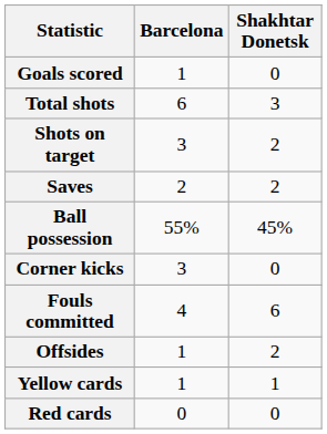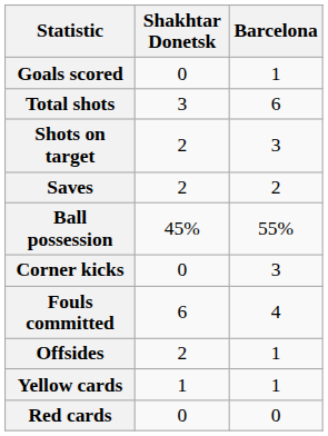 <table class="wikitable plainrowheaders" style="text-align:center">
 <tr>
 <th scope="col" style="width:100px">Statistic</th>
+<th scope="col" style="width:70px">Shakhtar Donetsk</th>
 <th scope="col" style="width:70px">Barcelona</th>
-<th scope="col" style="width:70px">Shakhtar Donetsk</th>
 </tr>
 <tr>
 <th scope=row>Goals scored</th>
+<td>0</td>
 <td>1</td>
-<td>0</td>
 </tr>
 <tr>
 <th scope=row>Total shots</th>
+<td>3</td>
 <td>6</td>
-<td>3</td>
 </tr>
 <tr>
 <th scope=row>Shots on target</th>
+<td>2</td>
 <td>3</td>
-<td>2</td>
 </tr>
 <tr>
 <th scope=row>Saves</th>
 <td>2</td>
 <td>2</td>
 </tr>
 <tr>
 <th scope=row>Ball possession</th>
+<td>45%</td>
 <td>55%</td>
-<td>45%</td>
 </tr>
 <tr>
 <th scope=row>Corner kicks</th>
+<td>0</td>
 <td>3</td>
-<td>0</td>
 </tr>
 <tr>
 <th scope=row>Fouls committed</th>
+<td>6</td>
 <td>4</td>
-<td>6</td>
 </tr>
 <tr>
 <th scope=row>Offsides</th>
+<td>2</td>
 <td>1</td>
-<td>2</td>
 </tr>
 <tr>
 <th scope=row>Yellow cards</th>
 <td>1</td>
 <td>1</td>
 </tr>
 <tr>
 <th scope=row>Red cards</th>
 <td>0</td>
 <td>0</td>
 </tr>
 </table>
